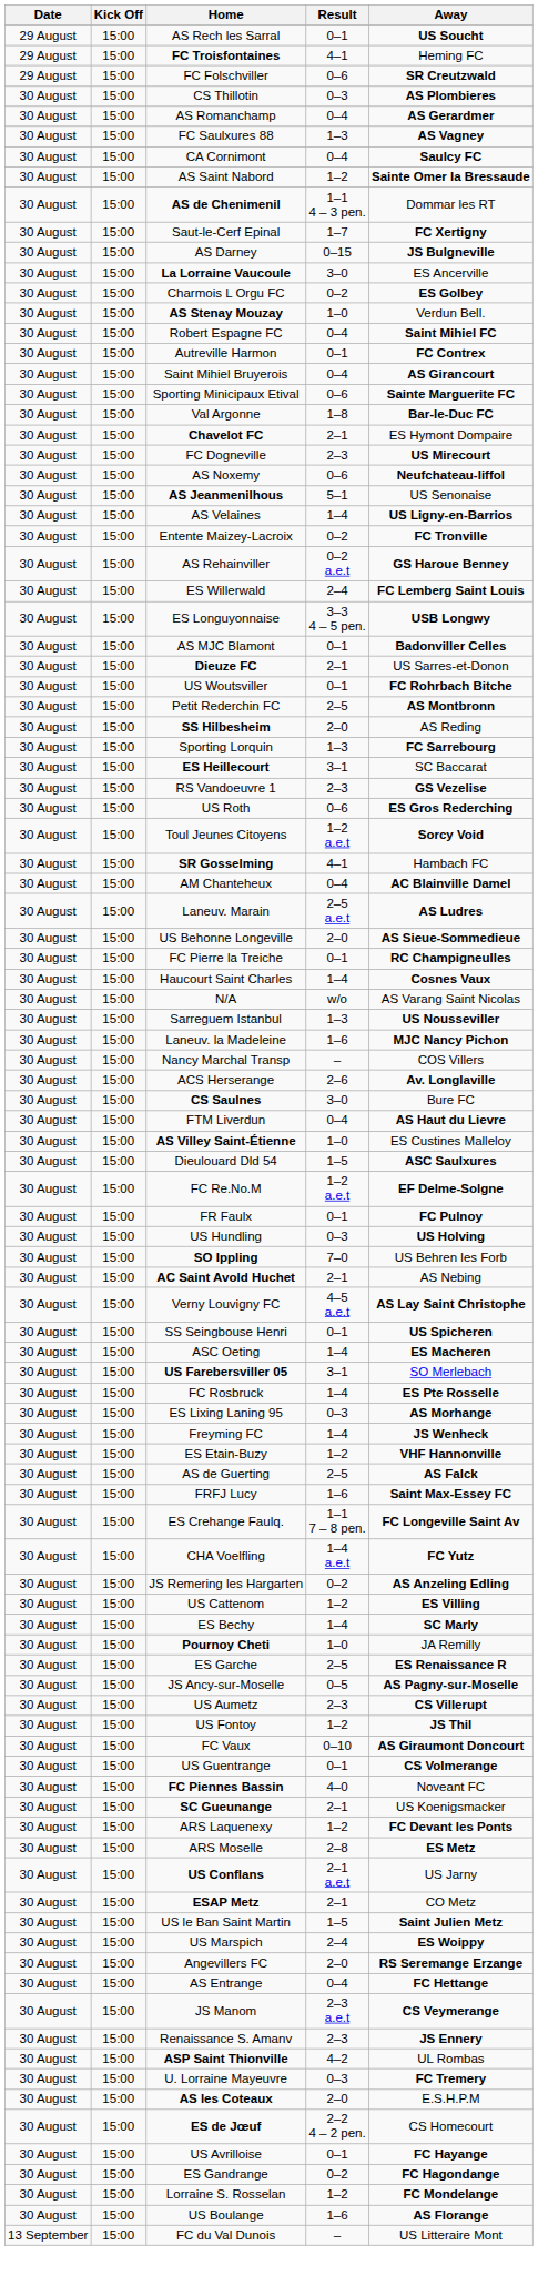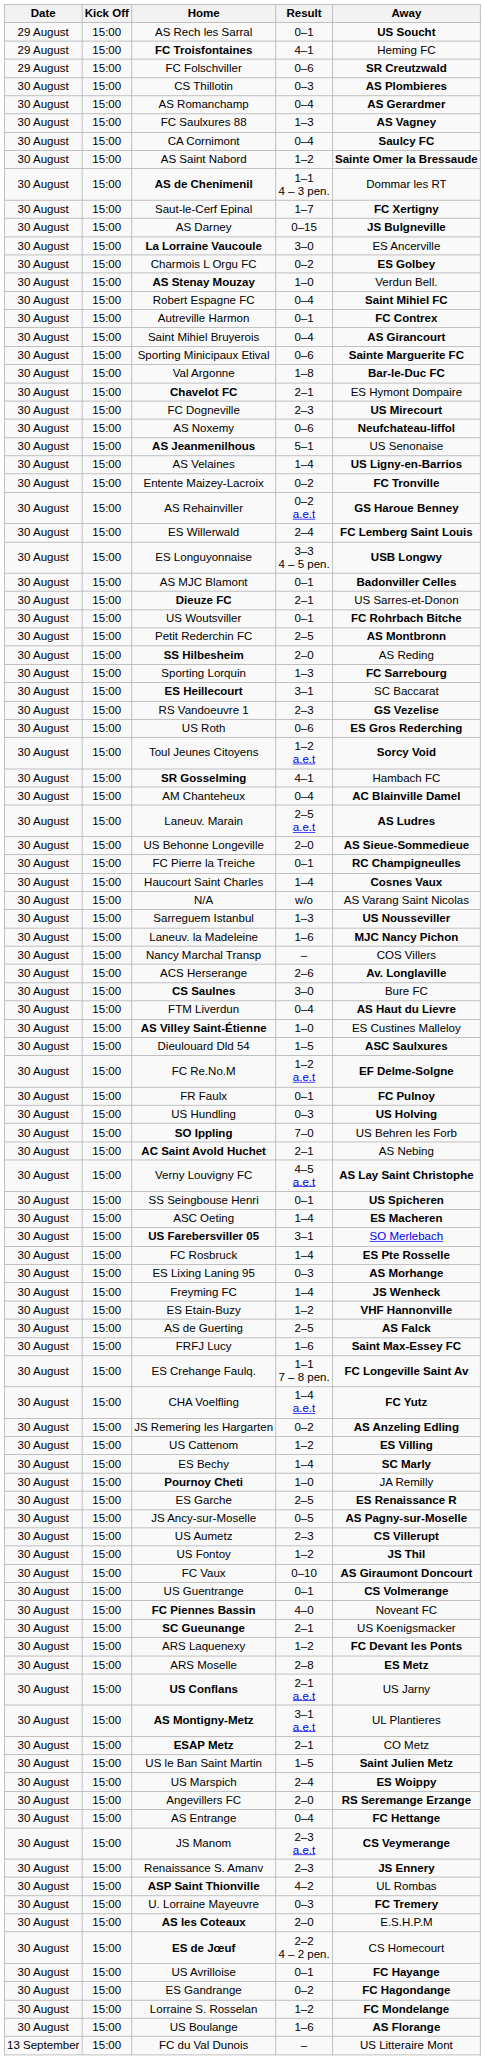 <table class="wikitable" style="text-align:center;">
 <tr>
 <th scope="col">Date</th>
 <th scope="col">Kick Off</th>
 <th scope="col">Home</th>
 <th scope="col">Result</th>
 <th scope="col">Away</th>
 </tr>
 <tr>
 <td>29 August</td>
 <td>15:00</td>
 <td>AS Rech les Sarral</td>
 <td>0–1</td>
 <td><strong>US Soucht</strong></td>
 </tr>
 <tr>
 <td>29 August</td>
 <td>15:00</td>
 <td><strong>FC Troisfontaines</strong></td>
 <td>4–1</td>
 <td>Heming FC</td>
 </tr>
 <tr>
 <td>29 August</td>
 <td>15:00</td>
 <td>FC Folschviller</td>
 <td>0–6</td>
 <td><strong>SR Creutzwald</strong></td>
 </tr>
 <tr>
 <td>30 August</td>
 <td>15:00</td>
 <td>CS Thillotin</td>
 <td>0–3</td>
 <td><strong>AS Plombieres</strong></td>
 </tr>
 <tr>
 <td>30 August</td>
 <td>15:00</td>
 <td>AS Romanchamp</td>
 <td>0–4</td>
 <td><strong>AS Gerardmer</strong></td>
 </tr>
 <tr>
 <td>30 August</td>
 <td>15:00</td>
 <td>FC Saulxures 88</td>
 <td>1–3</td>
 <td><strong>AS Vagney</strong></td>
 </tr>
 <tr>
 <td>30 August</td>
 <td>15:00</td>
 <td>CA Cornimont</td>
 <td>0–4</td>
 <td><strong>Saulcy FC</strong></td>
 </tr>
 <tr>
 <td>30 August</td>
 <td>15:00</td>
 <td>AS Saint Nabord</td>
 <td>1–2</td>
 <td><strong>Sainte Omer la Bressaude</strong></td>
 </tr>
 <tr>
 <td>30 August</td>
 <td>15:00</td>
 <td><strong>AS de Chenimenil</strong></td>
 <td>1–1 <br> 4 – 3 pen.</td>
 <td>Dommar les RT</td>
 </tr>
 <tr>
 <td>30 August</td>
 <td>15:00</td>
 <td>Saut-le-Cerf Epinal</td>
 <td>1–7</td>
 <td><strong>FC Xertigny</strong></td>
 </tr>
 <tr>
 <td>30 August</td>
 <td>15:00</td>
 <td>AS Darney</td>
 <td>0–15</td>
 <td><strong>JS Bulgneville</strong></td>
 </tr>
 <tr>
 <td>30 August</td>
 <td>15:00</td>
 <td><strong>La Lorraine Vaucoule</strong></td>
 <td>3–0</td>
 <td>ES Ancerville</td>
 </tr>
 <tr>
 <td>30 August</td>
 <td>15:00</td>
 <td>Charmois L Orgu FC</td>
 <td>0–2</td>
 <td><strong>ES Golbey</strong></td>
 </tr>
 <tr>
 <td>30 August</td>
 <td>15:00</td>
 <td><strong>AS Stenay Mouzay</strong></td>
 <td>1–0</td>
 <td>Verdun Bell.</td>
 </tr>
 <tr>
 <td>30 August</td>
 <td>15:00</td>
 <td>Robert Espagne FC</td>
 <td>0–4</td>
 <td><strong>Saint Mihiel FC</strong></td>
 </tr>
 <tr>
 <td>30 August</td>
 <td>15:00</td>
 <td>Autreville Harmon</td>
 <td>0–1</td>
 <td><strong>FC Contrex</strong></td>
 </tr>
 <tr>
 <td>30 August</td>
 <td>15:00</td>
 <td>Saint Mihiel Bruyerois</td>
 <td>0–4</td>
 <td><strong>AS Girancourt</strong></td>
 </tr>
 <tr>
 <td>30 August</td>
 <td>15:00</td>
 <td>Sporting Minicipaux Etival</td>
 <td>0–6</td>
 <td><strong>Sainte Marguerite FC</strong></td>
 </tr>
 <tr>
 <td>30 August</td>
 <td>15:00</td>
 <td>Val Argonne</td>
 <td>1–8</td>
 <td><strong>Bar-le-Duc FC</strong></td>
 </tr>
 <tr>
 <td>30 August</td>
 <td>15:00</td>
 <td><strong>Chavelot FC</strong></td>
 <td>2–1</td>
 <td>ES Hymont Dompaire</td>
 </tr>
 <tr>
 <td>30 August</td>
 <td>15:00</td>
 <td>FC Dogneville</td>
 <td>2–3</td>
 <td><strong>US Mirecourt</strong></td>
 </tr>
 <tr>
 <td>30 August</td>
 <td>15:00</td>
 <td>AS Noxemy</td>
 <td>0–6</td>
 <td><strong>Neufchateau-Iiffol</strong></td>
 </tr>
 <tr>
 <td>30 August</td>
 <td>15:00</td>
 <td><strong>AS Jeanmenilhous</strong></td>
 <td>5–1</td>
 <td>US Senonaise</td>
 </tr>
 <tr>
 <td>30 August</td>
 <td>15:00</td>
 <td>AS Velaines</td>
 <td>1–4</td>
 <td><strong>US Ligny-en-Barrios</strong></td>
 </tr>
 <tr>
 <td>30 August</td>
 <td>15:00</td>
 <td>Entente Maizey-Lacroix</td>
 <td>0–2</td>
 <td><strong>FC Tronville</strong></td>
 </tr>
 <tr>
 <td>30 August</td>
 <td>15:00</td>
 <td>AS Rehainviller</td>
 <td>0–2 <br> <a href='#'>a.e.t</a></td>
 <td><strong>GS Haroue Benney</strong></td>
 </tr>
 <tr>
 <td>30 August</td>
 <td>15:00</td>
 <td>ES Willerwald</td>
 <td>2–4</td>
 <td><strong>FC Lemberg Saint Louis</strong></td>
 </tr>
 <tr>
 <td>30 August</td>
 <td>15:00</td>
 <td>ES Longuyonnaise</td>
 <td>3–3 <br> 4 – 5 pen.</td>
 <td><strong>USB Longwy</strong></td>
 </tr>
 <tr>
 <td>30 August</td>
 <td>15:00</td>
 <td>AS MJC Blamont</td>
 <td>0–1</td>
 <td><strong>Badonviller Celles</strong></td>
 </tr>
 <tr>
 <td>30 August</td>
 <td>15:00</td>
 <td><strong>Dieuze FC</strong></td>
 <td>2–1</td>
 <td>US Sarres-et-Donon</td>
 </tr>
 <tr>
 <td>30 August</td>
 <td>15:00</td>
 <td>US Woutsviller</td>
 <td>0–1</td>
 <td><strong>FC Rohrbach Bitche</strong></td>
 </tr>
 <tr>
 <td>30 August</td>
 <td>15:00</td>
 <td>Petit Rederchin FC</td>
 <td>2–5</td>
 <td><strong>AS Montbronn</strong></td>
 </tr>
 <tr>
 <td>30 August</td>
 <td>15:00</td>
 <td><strong>SS Hilbesheim</strong></td>
 <td>2–0</td>
 <td>AS Reding</td>
 </tr>
 <tr>
 <td>30 August</td>
 <td>15:00</td>
 <td>Sporting Lorquin</td>
 <td>1–3</td>
 <td><strong>FC Sarrebourg</strong></td>
 </tr>
 <tr>
 <td>30 August</td>
 <td>15:00</td>
 <td><strong>ES Heillecourt</strong></td>
 <td>3–1</td>
 <td>SC Baccarat</td>
 </tr>
 <tr>
 <td>30 August</td>
 <td>15:00</td>
 <td>RS Vandoeuvre 1</td>
 <td>2–3</td>
 <td><strong>GS Vezelise</strong></td>
 </tr>
 <tr>
 <td>30 August</td>
 <td>15:00</td>
 <td>US Roth</td>
 <td>0–6</td>
 <td><strong>ES Gros Rederching</strong></td>
 </tr>
 <tr>
 <td>30 August</td>
 <td>15:00</td>
 <td>Toul Jeunes Citoyens</td>
 <td>1–2 <br> <a href='#'>a.e.t</a></td>
 <td><strong>Sorcy Void</strong></td>
 </tr>
 <tr>
 <td>30 August</td>
 <td>15:00</td>
 <td><strong>SR Gosselming</strong></td>
 <td>4–1</td>
 <td>Hambach FC</td>
 </tr>
 <tr>
 <td>30 August</td>
 <td>15:00</td>
 <td>AM Chanteheux</td>
 <td>0–4</td>
 <td><strong>AC Blainville Damel</strong></td>
 </tr>
 <tr>
 <td>30 August</td>
 <td>15:00</td>
 <td>Laneuv. Marain</td>
 <td>2–5 <br> <a href='#'>a.e.t</a></td>
 <td><strong>AS Ludres</strong></td>
 </tr>
 <tr>
 <td>30 August</td>
 <td>15:00</td>
 <td>US Behonne Longeville</td>
 <td>2–0</td>
 <td><strong>AS Sieue-Sommedieue</strong></td>
 </tr>
 <tr>
 <td>30 August</td>
 <td>15:00</td>
 <td>FC Pierre la Treiche</td>
 <td>0–1</td>
 <td><strong>RC Champigneulles</strong></td>
 </tr>
 <tr>
 <td>30 August</td>
 <td>15:00</td>
 <td>Haucourt Saint Charles</td>
 <td>1–4</td>
 <td><strong>Cosnes Vaux</strong></td>
 </tr>
 <tr>
 <td>30 August</td>
 <td>15:00</td>
 <td>N/A</td>
 <td>w/o</td>
 <td>AS Varang Saint Nicolas</td>
 </tr>
 <tr>
 <td>30 August</td>
 <td>15:00</td>
 <td>Sarreguem Istanbul</td>
 <td>1–3</td>
 <td><strong>US Nousseviller</strong></td>
 </tr>
 <tr>
 <td>30 August</td>
 <td>15:00</td>
 <td>Laneuv. la Madeleine</td>
 <td>1–6</td>
 <td><strong>MJC Nancy Pichon</strong></td>
 </tr>
 <tr>
 <td>30 August</td>
 <td>15:00</td>
 <td>Nancy Marchal Transp</td>
 <td>–</td>
 <td>COS Villers</td>
 </tr>
 <tr>
 <td>30 August</td>
 <td>15:00</td>
 <td>ACS Herserange</td>
 <td>2–6</td>
 <td><strong>Av. Longlaville</strong></td>
 </tr>
 <tr>
 <td>30 August</td>
 <td>15:00</td>
 <td><strong>CS Saulnes</strong></td>
 <td>3–0</td>
 <td>Bure FC</td>
 </tr>
 <tr>
 <td>30 August</td>
 <td>15:00</td>
 <td>FTM Liverdun</td>
 <td>0–4</td>
 <td><strong>AS Haut du Lievre</strong></td>
 </tr>
 <tr>
 <td>30 August</td>
 <td>15:00</td>
 <td><strong>AS Villey Saint-Étienne</strong></td>
 <td>1–0</td>
 <td>ES Custines Malleloy</td>
 </tr>
 <tr>
 <td>30 August</td>
 <td>15:00</td>
 <td>Dieulouard Dld 54</td>
 <td>1–5</td>
 <td><strong>ASC Saulxures</strong></td>
 </tr>
 <tr>
 <td>30 August</td>
 <td>15:00</td>
 <td>FC Re.No.M</td>
 <td>1–2 <br> <a href='#'>a.e.t</a></td>
 <td><strong>EF Delme-Solgne</strong></td>
 </tr>
 <tr>
 <td>30 August</td>
 <td>15:00</td>
 <td>FR Faulx</td>
 <td>0–1</td>
 <td><strong>FC Pulnoy</strong></td>
 </tr>
 <tr>
 <td>30 August</td>
 <td>15:00</td>
 <td>US Hundling</td>
 <td>0–3</td>
 <td><strong>US Holving</strong></td>
 </tr>
 <tr>
 <td>30 August</td>
 <td>15:00</td>
 <td><strong>SO Ippling</strong></td>
 <td>7–0</td>
 <td>US Behren les Forb</td>
 </tr>
 <tr>
 <td>30 August</td>
 <td>15:00</td>
 <td><strong>AC Saint Avold Huchet</strong></td>
 <td>2–1</td>
 <td>AS Nebing</td>
 </tr>
 <tr>
 <td>30 August</td>
 <td>15:00</td>
 <td>Verny Louvigny FC</td>
 <td>4–5 <br> <a href='#'>a.e.t</a></td>
 <td><strong>AS Lay Saint Christophe</strong></td>
 </tr>
 <tr>
 <td>30 August</td>
 <td>15:00</td>
 <td>SS Seingbouse Henri</td>
 <td>0–1</td>
 <td><strong>US Spicheren</strong></td>
 </tr>
 <tr>
 <td>30 August</td>
 <td>15:00</td>
 <td>ASC Oeting</td>
 <td>1–4</td>
 <td><strong>ES Macheren</strong></td>
 </tr>
 <tr>
 <td>30 August</td>
 <td>15:00</td>
 <td><strong>US Farebersviller 05</strong></td>
 <td>3–1</td>
 <td><a href='#'>SO Merlebach</a></td>
 </tr>
 <tr>
 <td>30 August</td>
 <td>15:00</td>
 <td>FC Rosbruck</td>
 <td>1–4</td>
 <td><strong>ES Pte Rosselle</strong></td>
 </tr>
 <tr>
 <td>30 August</td>
 <td>15:00</td>
 <td>ES Lixing Laning 95</td>
 <td>0–3</td>
 <td><strong>AS Morhange</strong></td>
 </tr>
 <tr>
 <td>30 August</td>
 <td>15:00</td>
 <td>Freyming FC</td>
 <td>1–4</td>
 <td><strong>JS Wenheck</strong></td>
 </tr>
 <tr>
 <td>30 August</td>
 <td>15:00</td>
 <td>ES Etain-Buzy</td>
 <td>1–2</td>
 <td><strong>VHF Hannonville</strong></td>
 </tr>
 <tr>
 <td>30 August</td>
 <td>15:00</td>
 <td>AS de Guerting</td>
 <td>2–5</td>
 <td><strong>AS Falck</strong></td>
 </tr>
 <tr>
 <td>30 August</td>
 <td>15:00</td>
 <td>FRFJ Lucy</td>
 <td>1–6</td>
 <td><strong>Saint Max-Essey FC</strong></td>
 </tr>
 <tr>
 <td>30 August</td>
 <td>15:00</td>
 <td>ES Crehange Faulq.</td>
 <td>1–1 <br> 7 – 8 pen.</td>
 <td><strong>FC Longeville Saint Av</strong></td>
 </tr>
 <tr>
 <td>30 August</td>
 <td>15:00</td>
 <td>CHA Voelfling</td>
 <td>1–4 <br> <a href='#'>a.e.t</a></td>
 <td><strong>FC Yutz</strong></td>
 </tr>
 <tr>
 <td>30 August</td>
 <td>15:00</td>
 <td>JS Remering les Hargarten</td>
 <td>0–2</td>
 <td><strong>AS Anzeling Edling</strong></td>
 </tr>
 <tr>
 <td>30 August</td>
 <td>15:00</td>
 <td>US Cattenom</td>
 <td>1–2</td>
 <td><strong>ES Villing</strong></td>
 </tr>
 <tr>
 <td>30 August</td>
 <td>15:00</td>
 <td>ES Bechy</td>
 <td>1–4</td>
 <td><strong>SC Marly</strong></td>
 </tr>
 <tr>
 <td>30 August</td>
 <td>15:00</td>
 <td><strong>Pournoy Cheti</strong></td>
 <td>1–0</td>
 <td>JA Remilly</td>
 </tr>
 <tr>
 <td>30 August</td>
 <td>15:00</td>
 <td>ES Garche</td>
 <td>2–5</td>
 <td><strong>ES Renaissance R</strong></td>
 </tr>
 <tr>
 <td>30 August</td>
 <td>15:00</td>
 <td>JS Ancy-sur-Moselle</td>
 <td>0–5</td>
 <td><strong>AS Pagny-sur-Moselle</strong></td>
 </tr>
 <tr>
 <td>30 August</td>
 <td>15:00</td>
 <td>US Aumetz</td>
 <td>2–3</td>
 <td><strong>CS Villerupt</strong></td>
 </tr>
 <tr>
 <td>30 August</td>
 <td>15:00</td>
 <td>US Fontoy</td>
 <td>1–2</td>
 <td><strong>JS Thil</strong></td>
 </tr>
 <tr>
 <td>30 August</td>
 <td>15:00</td>
 <td>FC Vaux</td>
 <td>0–10</td>
 <td><strong>AS Giraumont Doncourt</strong></td>
 </tr>
 <tr>
 <td>30 August</td>
 <td>15:00</td>
 <td>US Guentrange</td>
 <td>0–1</td>
 <td><strong>CS Volmerange</strong></td>
 </tr>
 <tr>
 <td>30 August</td>
 <td>15:00</td>
 <td><strong>FC Piennes Bassin</strong></td>
 <td>4–0</td>
 <td>Noveant FC</td>
 </tr>
 <tr>
 <td>30 August</td>
 <td>15:00</td>
 <td><strong>SC Gueunange</strong></td>
 <td>2–1</td>
 <td>US Koenigsmacker</td>
 </tr>
 <tr>
 <td>30 August</td>
 <td>15:00</td>
 <td>ARS Laquenexy</td>
 <td>1–2</td>
 <td><strong>FC Devant les Ponts</strong></td>
 </tr>
 <tr>
 <td>30 August</td>
 <td>15:00</td>
 <td>ARS Moselle</td>
 <td>2–8</td>
 <td><strong>ES Metz</strong></td>
 </tr>
 <tr>
 <td>30 August</td>
 <td>15:00</td>
 <td><strong>US Conflans</strong></td>
 <td>2–1 <br> <a href='#'>a.e.t</a></td>
 <td>US Jarny</td>
 </tr>
 <tr>
 <td>30 August</td>
 <td>15:00</td>
+<td><strong>AS Montigny-Metz</strong></td>
+<td>3–1 <br> <a href='#'>a.e.t</a></td>
+<td>UL Plantieres</td>
+</tr>
+<tr>
+<td>30 August</td>
+<td>15:00</td>
 <td><strong>ESAP Metz</strong></td>
 <td>2–1</td>
 <td>CO Metz</td>
 </tr>
 <tr>
 <td>30 August</td>
 <td>15:00</td>
 <td>US le Ban Saint Martin</td>
 <td>1–5</td>
 <td><strong>Saint Julien Metz</strong></td>
 </tr>
 <tr>
 <td>30 August</td>
 <td>15:00</td>
 <td>US Marspich</td>
 <td>2–4</td>
 <td><strong>ES Woippy</strong></td>
 </tr>
 <tr>
 <td>30 August</td>
 <td>15:00</td>
 <td>Angevillers FC</td>
 <td>2–0</td>
 <td><strong>RS Seremange Erzange</strong></td>
 </tr>
 <tr>
 <td>30 August</td>
 <td>15:00</td>
 <td>AS Entrange</td>
 <td>0–4</td>
 <td><strong>FC Hettange</strong></td>
 </tr>
 <tr>
 <td>30 August</td>
 <td>15:00</td>
 <td>JS Manom</td>
 <td>2–3 <br> <a href='#'>a.e.t</a></td>
 <td><strong>CS Veymerange</strong></td>
 </tr>
 <tr>
 <td>30 August</td>
 <td>15:00</td>
 <td>Renaissance S. Amanv</td>
 <td>2–3</td>
 <td><strong>JS Ennery</strong></td>
 </tr>
 <tr>
 <td>30 August</td>
 <td>15:00</td>
 <td><strong>ASP Saint Thionville</strong></td>
 <td>4–2</td>
 <td>UL Rombas</td>
 </tr>
 <tr>
 <td>30 August</td>
 <td>15:00</td>
 <td>U. Lorraine Mayeuvre</td>
 <td>0–3</td>
 <td><strong>FC Tremery</strong></td>
 </tr>
 <tr>
 <td>30 August</td>
 <td>15:00</td>
 <td><strong>AS les Coteaux</strong></td>
 <td>2–0</td>
 <td>E.S.H.P.M</td>
 </tr>
 <tr>
 <td>30 August</td>
 <td>15:00</td>
 <td><strong>ES de Jœuf</strong></td>
 <td>2–2 <br> 4 – 2 pen.</td>
 <td>CS Homecourt</td>
 </tr>
 <tr>
 <td>30 August</td>
 <td>15:00</td>
 <td>US Avrilloise</td>
 <td>0–1</td>
 <td><strong>FC Hayange</strong></td>
 </tr>
 <tr>
 <td>30 August</td>
 <td>15:00</td>
 <td>ES Gandrange</td>
 <td>0–2</td>
 <td><strong>FC Hagondange</strong></td>
 </tr>
 <tr>
 <td>30 August</td>
 <td>15:00</td>
 <td>Lorraine S. Rosselan</td>
 <td>1–2</td>
 <td><strong>FC Mondelange</strong></td>
 </tr>
 <tr>
 <td>30 August</td>
 <td>15:00</td>
 <td>US Boulange</td>
 <td>1–6</td>
 <td><strong>AS Florange</strong></td>
 </tr>
 <tr>
 <td>13 September</td>
 <td>15:00</td>
 <td>FC du Val Dunois</td>
 <td>–</td>
 <td>US Litteraire Mont</td>
 </tr>
 </table>
